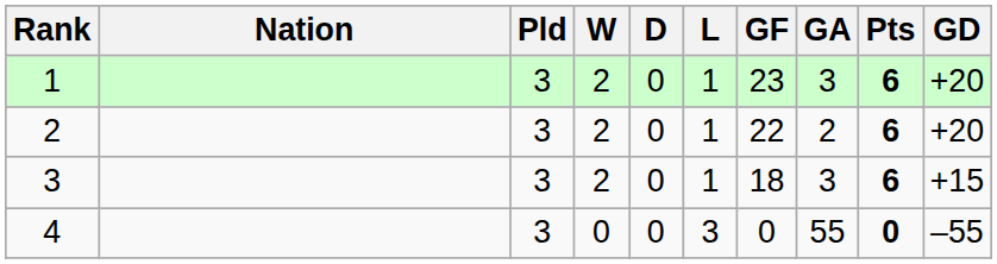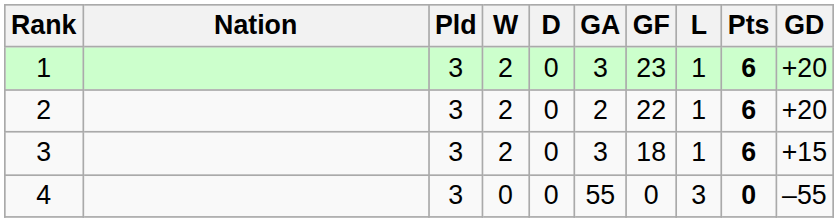 <table class="wikitable" style="text-align:center;">
 <tr>
 <th width=5>Rank</th>
 <th width=200>Nation</th>
 <th width=20 abbr="Played">Pld</th>
 <th width=20 abbr="Won">W</th>
 <th width=20 abbr="Drawn">D</th>
+<th width=20 abbr="Goals against">GA</th>
+<th width=20 abbr="Goals for">GF</th>
 <th width=20 abbr="Lost">L</th>
-<th width=20 abbr="Goals for">GF</th>
-<th width=20 abbr="Goals against">GA</th>
 <th width=20 abbr="Points">Pts</th>
 <th width=20 abbr="Goal difference">GD</th>
 </tr>
 <tr style="background:#ccffcc">
 <td>1</td>
 <td align=left></td>
 <td>3</td>
 <td>2</td>
 <td>0</td>
+<td>3</td>
+<td>23</td>
 <td>1</td>
-<td>23</td>
-<td>3</td>
 <td><strong>6</strong></td>
 <td>+20</td>
 </tr>
 <tr>
 <td>2</td>
 <td align=left></td>
 <td>3</td>
 <td>2</td>
 <td>0</td>
+<td>2</td>
+<td>22</td>
 <td>1</td>
-<td>22</td>
-<td>2</td>
 <td><strong>6</strong></td>
 <td>+20</td>
 </tr>
 <tr>
 <td>3</td>
 <td align=left></td>
 <td>3</td>
 <td>2</td>
 <td>0</td>
+<td>3</td>
+<td>18</td>
 <td>1</td>
-<td>18</td>
-<td>3</td>
 <td><strong>6</strong></td>
 <td>+15</td>
 </tr>
 <tr>
 <td>4</td>
 <td align=left></td>
 <td>3</td>
 <td>0</td>
 <td>0</td>
+<td>55</td>
+<td>0</td>
 <td>3</td>
-<td>0</td>
-<td>55</td>
 <td><strong>0</strong></td>
 <td>–55</td>
 </tr>
 </table>
